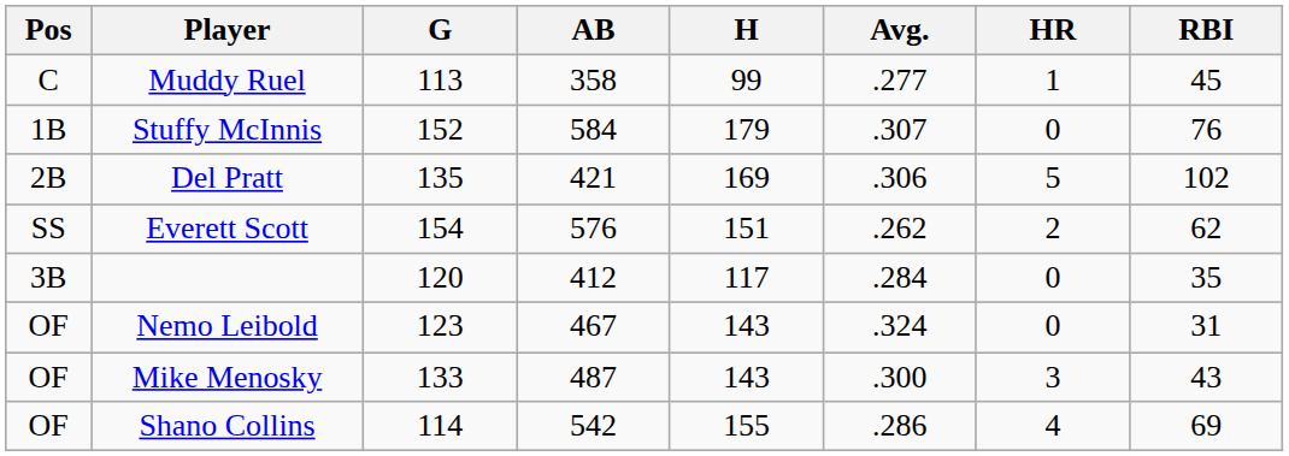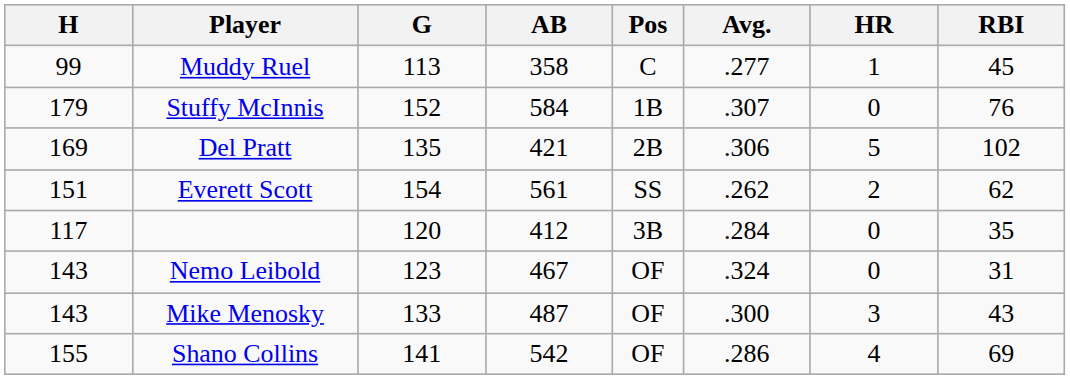 <table class="wikitable sortable">
 <tr>
-<th bgcolor="#DDDDFF" width="5%">Pos</th>
+<th bgcolor="#DDDDFF" width="9%">H</th>
 <th bgcolor="#DDDDFF" width="16%">Player</th>
 <th bgcolor="#DDDDFF" width="9%">G</th>
 <th bgcolor="#DDDDFF" width="9%">AB</th>
-<th bgcolor="#DDDDFF" width="9%">H</th>
+<th bgcolor="#DDDDFF" width="5%">Pos</th>
 <th bgcolor="#DDDDFF" width="9%">Avg.</th>
 <th bgcolor="#DDDDFF" width="9%">HR</th>
 <th bgcolor="#DDDDFF" width="9%">RBI</th>
 </tr>
 <tr align="center">
-<td>C</td>
+<td>99</td>
 <td><a href='#'>Muddy Ruel</a></td>
 <td>113</td>
 <td>358</td>
-<td>99</td>
+<td>C</td>
 <td>.277</td>
 <td>1</td>
 <td>45</td>
 </tr>
 <tr align="center">
-<td>1B</td>
+<td>179</td>
 <td><a href='#'>Stuffy McInnis</a></td>
 <td>152</td>
 <td>584</td>
-<td>179</td>
+<td>1B</td>
 <td>.307</td>
 <td>0</td>
 <td>76</td>
 </tr>
 <tr align="center">
-<td>2B</td>
+<td>169</td>
 <td><a href='#'>Del Pratt</a></td>
 <td>135</td>
 <td>421</td>
-<td>169</td>
+<td>2B</td>
 <td>.306</td>
 <td>5</td>
 <td>102</td>
 </tr>
 <tr align="center">
-<td>SS</td>
+<td>151</td>
 <td><a href='#'>Everett Scott</a></td>
 <td>154</td>
-<td>576</td>
-<td>151</td>
+<td>561</td>
+<td>SS</td>
 <td>.262</td>
 <td>2</td>
 <td>62</td>
 </tr>
 <tr align="center">
-<td>3B</td>
+<td>117</td>
 <td></td>
 <td>120</td>
 <td>412</td>
-<td>117</td>
+<td>3B</td>
 <td>.284</td>
 <td>0</td>
 <td>35</td>
 </tr>
 <tr align="center">
-<td>OF</td>
+<td>143</td>
 <td><a href='#'>Nemo Leibold</a></td>
 <td>123</td>
 <td>467</td>
-<td>143</td>
+<td>OF</td>
 <td>.324</td>
 <td>0</td>
 <td>31</td>
 </tr>
 <tr align="center">
-<td>OF</td>
+<td>143</td>
 <td><a href='#'>Mike Menosky</a></td>
 <td>133</td>
 <td>487</td>
-<td>143</td>
+<td>OF</td>
 <td>.300</td>
 <td>3</td>
 <td>43</td>
 </tr>
 <tr align="center">
+<td>155</td>
+<td><a href='#'>Shano Collins</a></td>
+<td>141</td>
+<td>542</td>
 <td>OF</td>
-<td><a href='#'>Shano Collins</a></td>
-<td>114</td>
-<td>542</td>
-<td>155</td>
 <td>.286</td>
 <td>4</td>
 <td>69</td>
 </tr>
 </table>
